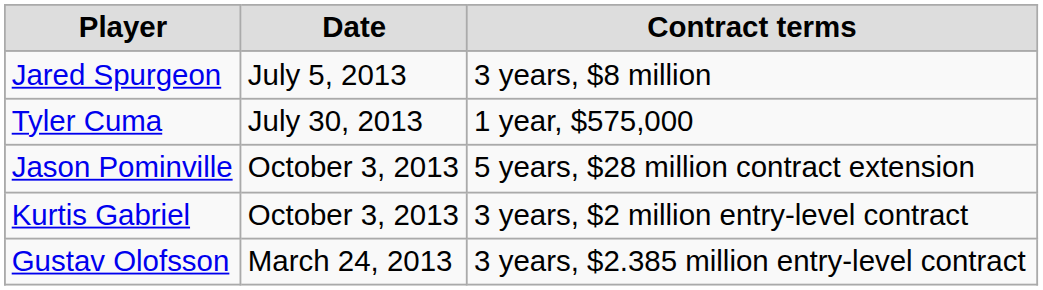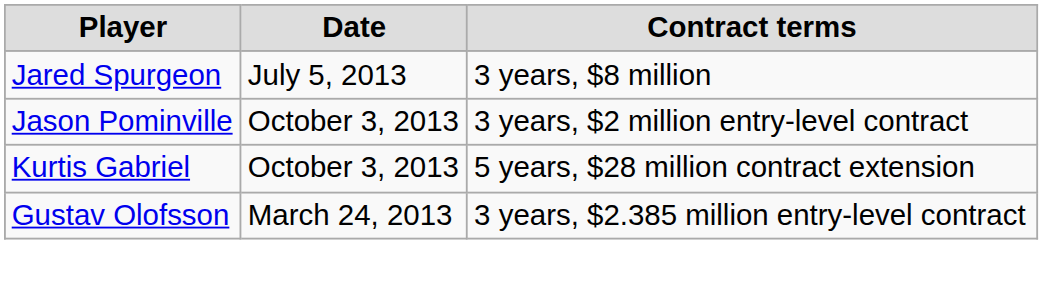 <table class="wikitable" width=90%>
 <tr align="center" bgcolor="#dddddd">
 <td><strong>Player</strong></td>
 <td><strong>Date</strong></td>
 <td><strong>Contract terms</strong></td>
 </tr>
 <tr>
 <td><a href='#'>Jared Spurgeon</a></td>
 <td>July 5, 2013</td>
 <td>3 years, $8 million</td>
 </tr>
 <tr>
-<td><a href='#'>Tyler Cuma</a></td>
-<td>July 30, 2013</td>
-<td>1 year, $575,000</td>
-</tr>
-<tr>
 <td><a href='#'>Jason Pominville</a></td>
 <td>October 3, 2013</td>
-<td>5 years, $28 million contract extension</td>
+<td>3 years, $2 million entry-level contract</td>
 </tr>
 <tr>
 <td><a href='#'>Kurtis Gabriel</a></td>
 <td>October 3, 2013</td>
-<td>3 years, $2 million entry-level contract</td>
+<td>5 years, $28 million contract extension</td>
 </tr>
 <tr>
 <td><a href='#'>Gustav Olofsson</a></td>
 <td>March 24, 2013</td>
 <td>3 years, $2.385 million entry-level contract</td>
 </tr>
 </table>
